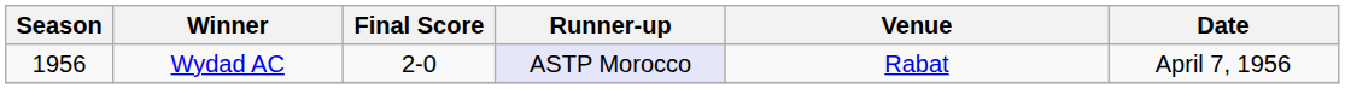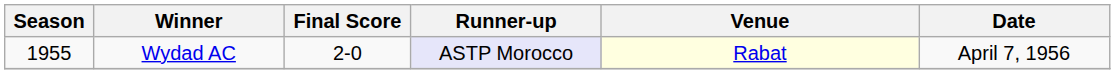 <table class="wikitable" style="font-size:90%; width: 90%; text-align: center;">
 <tr>
 <th width=5%>Season</th>
 <th width=15%>Winner</th>
 <th width=10%>Final Score</th>
 <th width=15%>Runner-up</th>
 <th width=25%>Venue</th>
 <th width=15%>Date</th>
 </tr>
 <tr>
-<td>1956</td>
+<td>1955</td>
 <td><a href='#'>Wydad AC</a></td>
 <td>2-0</td>
 <td style="background: lavender;">ASTP Morocco</td>
-<td><a href='#'>Rabat</a></td>
+<td style="background: lightyellow;"><a href='#'>Rabat</a></td>
 <td>April 7, 1956</td>
 </tr>
 <tr>
 </tr>
 </table>
